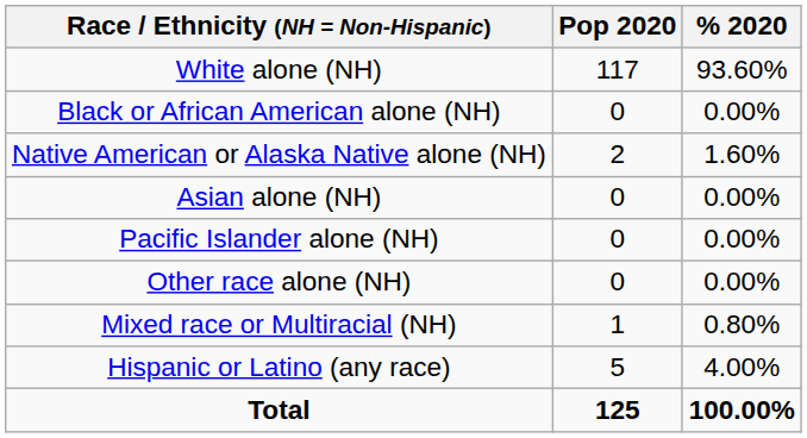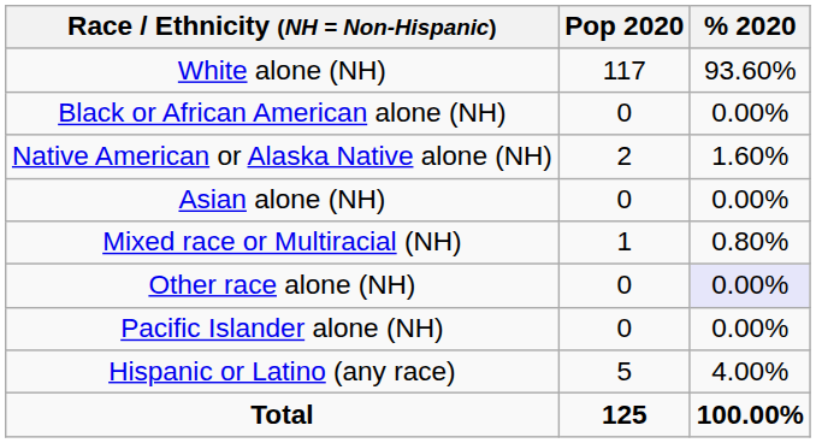 <table class="wikitable" style="text-align:center;">
 <tr>
 <th>Race / Ethnicity <small>(<em>NH = Non-Hispanic</em>)</small></th>
 <th>Pop 2020</th>
 <th>% 2020</th>
 </tr>
 <tr>
 <td><a href='#'>White</a> alone (NH)</td>
 <td>117</td>
 <td>93.60%</td>
 </tr>
 <tr>
 <td><a href='#'>Black or African American</a> alone (NH)</td>
 <td>0</td>
 <td>0.00%</td>
 </tr>
 <tr>
 <td><a href='#'>Native American</a> or <a href='#'>Alaska Native</a> alone (NH)</td>
 <td>2</td>
 <td>1.60%</td>
 </tr>
 <tr>
 <td><a href='#'>Asian</a> alone (NH)</td>
 <td>0</td>
 <td>0.00%</td>
 </tr>
 <tr>
-<td><a href='#'>Pacific Islander</a> alone (NH)</td>
-<td>0</td>
-<td>0.00%</td>
+<td><a href='#'>Mixed race or Multiracial</a> (NH)</td>
+<td>1</td>
+<td>0.80%</td>
 </tr>
 <tr>
 <td><a href='#'>Other race</a> alone (NH)</td>
 <td>0</td>
-<td>0.00%</td>
+<td style="background: lavender;">0.00%</td>
 </tr>
 <tr>
-<td><a href='#'>Mixed race or Multiracial</a> (NH)</td>
-<td>1</td>
-<td>0.80%</td>
+<td><a href='#'>Pacific Islander</a> alone (NH)</td>
+<td>0</td>
+<td>0.00%</td>
 </tr>
 <tr>
 <td><a href='#'>Hispanic or Latino</a> (any race)</td>
 <td>5</td>
 <td>4.00%</td>
 </tr>
 <tr>
 <td><strong>Total</strong></td>
 <td><strong>125</strong></td>
 <td><strong>100.00%</strong></td>
 </tr>
 </table>
